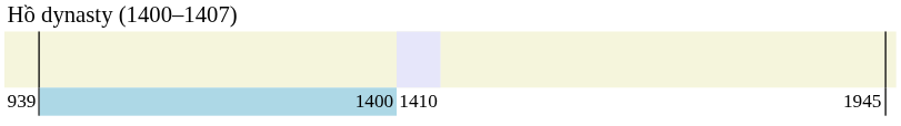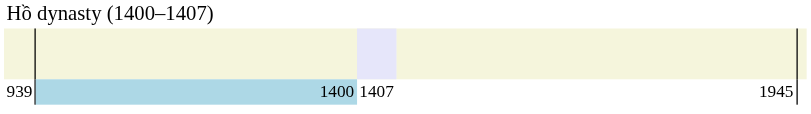 <table width="50%" cellpadding="2" cellspacing="0" style="text-align: right; font-size: 85%; border-bottom: 4px solid #FFFFFF">
 <tr>
 <td colspan="4" align="left"><big>Hồ dynasty (1400–1407)</big></td>
 </tr>
 <tr style="background-color: #F5F5DC; height:40px;">
 <td width="10" style="border-right: 1px solid #000000"> </td>
 <td width="44%"> </td>
 <td width="1%" style="background:#E6E6FA"> </td>
 <td width="55%"> </td>
 <td width="10" style="border-left: 1px solid #000000"> </td>
 </tr>
 <tr>
 <td style="border-right: 1px solid #000000">939</td>
 <td style="background: lightblue;">1400</td>
-<td>1410</td>
+<td>1407</td>
 <td>1945</td>
 <td style="border-left: 1px solid #000000"> </td>
 </tr>
 </table>
